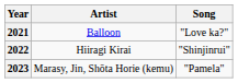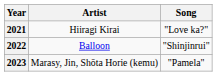 <table class="wikitable mw-collapsible mw-collapsed" style="font-size:small; text-align:center">
 <tr>
 <th>Year</th>
 <th>Artist</th>
 <th>Song</th>
 </tr>
 <tr>
 <th>2021</th>
-<td><a href='#'>Balloon</a></td>
+<td>Hiiragi Kirai</td>
 <td>"Love ka?"</td>
 </tr>
 <tr>
 <th>2022</th>
-<td>Hiiragi Kirai</td>
+<td><a href='#'>Balloon</a></td>
 <td>"Shinjinrui"</td>
 </tr>
 <tr>
 <th>2023</th>
 <td>Marasy, Jin, Shōta Horie (kemu)</td>
 <td>"Pamela"</td>
 </tr>
 </table>
